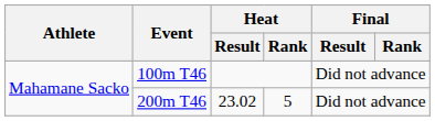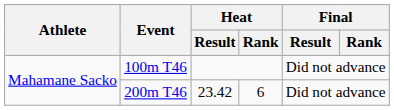 <table class="wikitable" style="font-size:90%">
 <tr>
 <th rowspan="2">Athlete</th>
 <th rowspan="2">Event</th>
 <th colspan="2">Heat</th>
 <th colspan="2">Final</th>
 </tr>
 <tr>
 <th>Result</th>
 <th>Rank</th>
 <th>Result</th>
 <th>Rank</th>
 </tr>
 <tr align=center>
 <td align=left rowspan=2><a href='#'>Mahamane Sacko</a></td>
 <td align=left><a href='#'>100m T46</a></td>
 <td colspan=2></td>
 <td colspan=2>Did not advance</td>
 </tr>
 <tr align=center>
 <td align=left><a href='#'>200m T46</a></td>
-<td>23.02</td>
-<td>5</td>
+<td>23.42</td>
+<td>6</td>
 <td colspan="2">Did not advance</td>
 </tr>
 </table>
